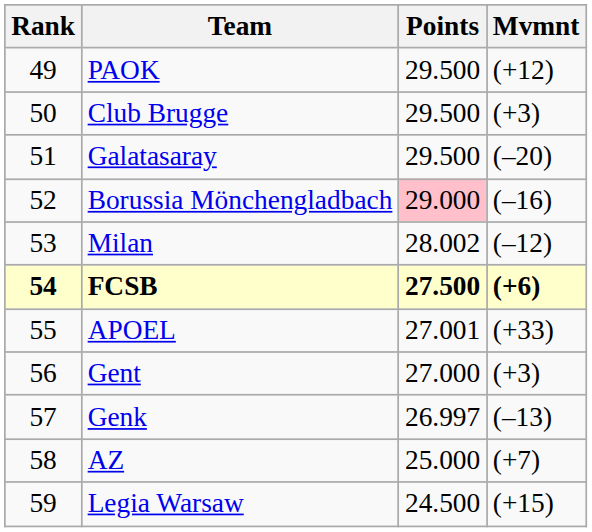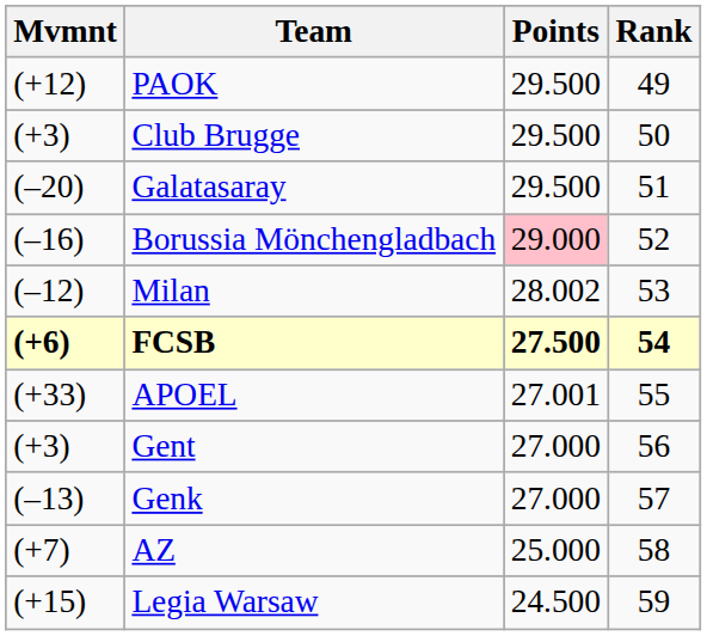 <table class="wikitable" style="text-align: center;">
 <tr>
-<th>Rank</th>
+<th>Mvmnt</th>
 <th>Team</th>
 <th>Points</th>
-<th>Mvmnt</th>
+<th>Rank</th>
 </tr>
 <tr>
-<td>49</td>
+<td align=left> (+12)</td>
 <td align=left> <a href='#'>PAOK</a></td>
 <td align=left>29.500</td>
-<td align=left> (+12)</td>
+<td>49</td>
 </tr>
 <tr>
-<td>50</td>
+<td align=left> (+3)</td>
 <td align=left> <a href='#'>Club Brugge</a></td>
 <td align=left>29.500</td>
-<td align=left> (+3)</td>
+<td>50</td>
 </tr>
 <tr>
-<td>51</td>
+<td align=left> (–20)</td>
 <td align=left> <a href='#'>Galatasaray</a></td>
 <td align=left>29.500</td>
-<td align=left> (–20)</td>
+<td>51</td>
 </tr>
 <tr>
-<td>52</td>
+<td align=left> (–16)</td>
 <td align=left> <a href='#'>Borussia Mönchengladbach</a></td>
 <td align=left style="background: pink;">29.000</td>
-<td align=left> (–16)</td>
+<td>52</td>
 </tr>
 <tr>
-<td>53</td>
+<td align=left> (–12)</td>
 <td align=left> <a href='#'>Milan</a></td>
 <td align=left>28.002</td>
-<td align=left> (–12)</td>
+<td>53</td>
 </tr>
 <tr style="background:#ffc;">
-<td><strong>54</strong></td>
+<td align=left> <strong>(+6)</strong></td>
 <td align=left> <strong> FCSB</strong></td>
 <td align=left><strong>27.500</strong></td>
-<td align=left> <strong>(+6)</strong></td>
+<td><strong>54</strong></td>
 </tr>
 <tr>
-<td>55</td>
+<td align=left> (+33)</td>
 <td align=left> <a href='#'>APOEL</a></td>
 <td align=left>27.001</td>
-<td align=left> (+33)</td>
+<td>55</td>
 </tr>
 <tr>
-<td>56</td>
+<td align=left> (+3)</td>
 <td align=left> <a href='#'>Gent</a></td>
 <td align=left>27.000</td>
-<td align=left> (+3)</td>
+<td>56</td>
 </tr>
 <tr>
+<td align=left> (–13)</td>
+<td align=left> <a href='#'>Genk</a></td>
+<td align=left>27.000</td>
 <td>57</td>
-<td align=left> <a href='#'>Genk</a></td>
-<td align=left>26.997</td>
-<td align=left> (–13)</td>
 </tr>
 <tr>
-<td>58</td>
+<td align=left> (+7)</td>
 <td align=left> <a href='#'>AZ</a></td>
 <td align=left>25.000</td>
-<td align=left> (+7)</td>
+<td>58</td>
 </tr>
 <tr>
-<td>59</td>
+<td align=left> (+15)</td>
 <td align=left> <a href='#'>Legia Warsaw</a></td>
 <td align=left>24.500</td>
-<td align=left> (+15)</td>
+<td>59</td>
 </tr>
 </table>
